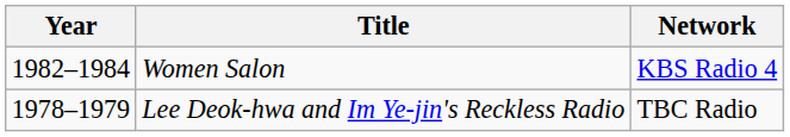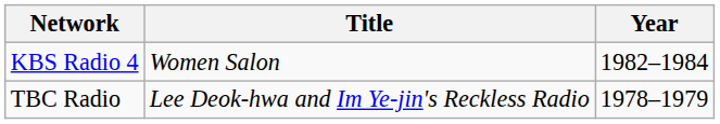 <table class="wikitable sortable plainrowheaders">
 <tr>
+<th>Network</th>
+<th scope="col">Title</th>
 <th scope="col">Year</th>
-<th scope="col">Title</th>
-<th>Network</th>
 </tr>
 <tr>
+<td><a href='#'>KBS Radio 4</a></td>
+<td><em>Women Salon</em></td>
 <td>1982–1984</td>
-<td><em>Women Salon</em></td>
-<td><a href='#'>KBS Radio 4</a></td>
 </tr>
 <tr>
+<td>TBC Radio</td>
+<td><em>Lee Deok-hwa and <a href='#'>Im Ye-jin</a>'s Reckless Radio</em></td>
 <td>1978–1979</td>
-<td><em>Lee Deok-hwa and <a href='#'>Im Ye-jin</a>'s Reckless Radio</em></td>
-<td>TBC Radio</td>
 </tr>
 </table>
